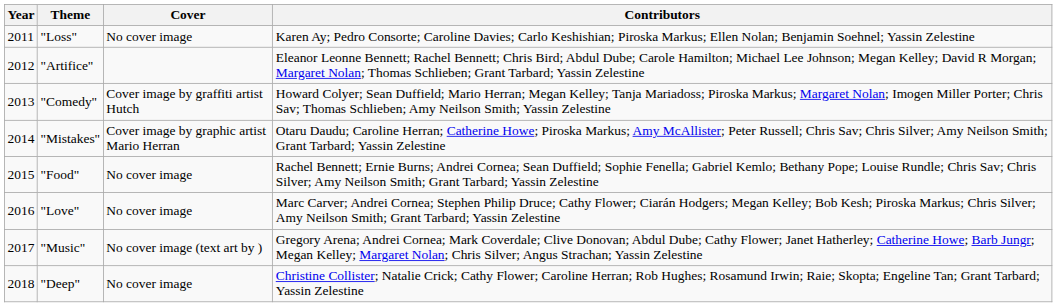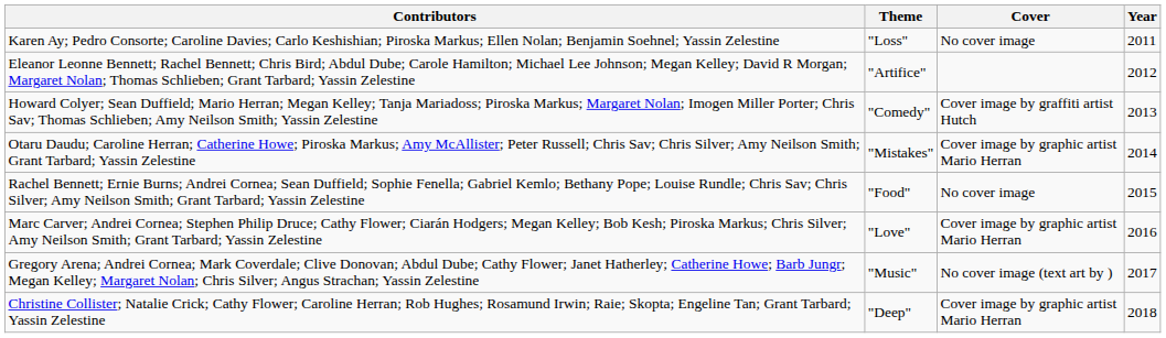 <table class="wikitable sortable">
 <tr>
-<th>Year</th>
+<th>Contributors</th>
 <th>Theme</th>
 <th>Cover</th>
-<th>Contributors</th>
+<th>Year</th>
 </tr>
 <tr>
-<td>2011</td>
+<td>Karen Ay; Pedro Consorte; Caroline Davies; Carlo Keshishian; Piroska Markus; Ellen Nolan; Benjamin Soehnel; Yassin Zelestine</td>
 <td>"Loss"</td>
 <td>No cover image</td>
-<td>Karen Ay; Pedro Consorte; Caroline Davies; Carlo Keshishian; Piroska Markus; Ellen Nolan; Benjamin Soehnel; Yassin Zelestine</td>
+<td>2011</td>
 </tr>
 <tr>
-<td>2012</td>
+<td>Eleanor Leonne Bennett; Rachel Bennett; Chris Bird; Abdul Dube; Carole Hamilton; Michael Lee Johnson; Megan Kelley; David R Morgan; <a href='#'>Margaret Nolan</a>; Thomas Schlieben; Grant Tarbard; Yassin Zelestine</td>
 <td>"Artifice"</td>
 <td></td>
-<td>Eleanor Leonne Bennett; Rachel Bennett; Chris Bird; Abdul Dube; Carole Hamilton; Michael Lee Johnson; Megan Kelley; David R Morgan; <a href='#'>Margaret Nolan</a>; Thomas Schlieben; Grant Tarbard; Yassin Zelestine</td>
+<td>2012</td>
 </tr>
 <tr>
-<td>2013</td>
+<td>Howard Colyer; Sean Duffield; Mario Herran; Megan Kelley; Tanja Mariadoss; Piroska Markus; <a href='#'>Margaret Nolan</a>; Imogen Miller Porter; Chris Sav; Thomas Schlieben; Amy Neilson Smith; Yassin Zelestine</td>
 <td>"Comedy"</td>
 <td>Cover image by graffiti artist Hutch</td>
-<td>Howard Colyer; Sean Duffield; Mario Herran; Megan Kelley; Tanja Mariadoss; Piroska Markus; <a href='#'>Margaret Nolan</a>; Imogen Miller Porter; Chris Sav; Thomas Schlieben; Amy Neilson Smith; Yassin Zelestine</td>
+<td>2013</td>
 </tr>
 <tr>
-<td>2014</td>
+<td>Otaru Daudu; Caroline Herran; <a href='#'>Catherine Howe</a>; Piroska Markus; <a href='#'>Amy McAllister</a>; Peter Russell; Chris Sav; Chris Silver; Amy Neilson Smith; Grant Tarbard; Yassin Zelestine</td>
 <td>"Mistakes"</td>
 <td>Cover image by graphic artist Mario Herran</td>
-<td>Otaru Daudu; Caroline Herran; <a href='#'>Catherine Howe</a>; Piroska Markus; <a href='#'>Amy McAllister</a>; Peter Russell; Chris Sav; Chris Silver; Amy Neilson Smith; Grant Tarbard; Yassin Zelestine</td>
+<td>2014</td>
 </tr>
 <tr>
-<td>2015</td>
+<td>Rachel Bennett; Ernie Burns; Andrei Cornea; Sean Duffield; Sophie Fenella; Gabriel Kemlo; Bethany Pope; Louise Rundle; Chris Sav; Chris Silver; Amy Neilson Smith; Grant Tarbard; Yassin Zelestine</td>
 <td>"Food"</td>
 <td>No cover image</td>
-<td>Rachel Bennett; Ernie Burns; Andrei Cornea; Sean Duffield; Sophie Fenella; Gabriel Kemlo; Bethany Pope; Louise Rundle; Chris Sav; Chris Silver; Amy Neilson Smith; Grant Tarbard; Yassin Zelestine</td>
+<td>2015</td>
 </tr>
 <tr>
+<td>Marc Carver; Andrei Cornea; Stephen Philip Druce; Cathy Flower; Ciarán Hodgers; Megan Kelley; Bob Kesh; Piroska Markus; Chris Silver; Amy Neilson Smith; Grant Tarbard; Yassin Zelestine</td>
+<td>"Love"</td>
+<td>Cover image by graphic artist Mario Herran</td>
 <td>2016</td>
-<td>"Love"</td>
-<td>No cover image</td>
-<td>Marc Carver; Andrei Cornea; Stephen Philip Druce; Cathy Flower; Ciarán Hodgers; Megan Kelley; Bob Kesh; Piroska Markus; Chris Silver; Amy Neilson Smith; Grant Tarbard; Yassin Zelestine</td>
 </tr>
 <tr>
-<td>2017</td>
+<td>Gregory Arena; Andrei Cornea; Mark Coverdale; Clive Donovan; Abdul Dube; Cathy Flower; Janet Hatherley; <a href='#'>Catherine Howe</a>; <a href='#'>Barb Jungr</a>; Megan Kelley; <a href='#'>Margaret Nolan</a>; Chris Silver; Angus Strachan; Yassin Zelestine</td>
 <td>"Music"</td>
 <td>No cover image (text art by )</td>
-<td>Gregory Arena; Andrei Cornea; Mark Coverdale; Clive Donovan; Abdul Dube; Cathy Flower; Janet Hatherley; <a href='#'>Catherine Howe</a>; <a href='#'>Barb Jungr</a>; Megan Kelley; <a href='#'>Margaret Nolan</a>; Chris Silver; Angus Strachan; Yassin Zelestine</td>
+<td>2017</td>
 </tr>
 <tr>
+<td><a href='#'>Christine Collister</a>; Natalie Crick; Cathy Flower; Caroline Herran; Rob Hughes; Rosamund Irwin; Raie; Skopta; Engeline Tan; Grant Tarbard; Yassin Zelestine</td>
+<td>"Deep"</td>
+<td>Cover image by graphic artist Mario Herran</td>
 <td>2018</td>
-<td>"Deep"</td>
-<td>No cover image</td>
-<td><a href='#'>Christine Collister</a>; Natalie Crick; Cathy Flower; Caroline Herran; Rob Hughes; Rosamund Irwin; Raie; Skopta; Engeline Tan; Grant Tarbard; Yassin Zelestine</td>
 </tr>
 </table>
